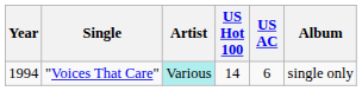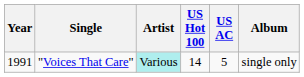 <table class="wikitable">
 <tr>
 <th>Year</th>
 <th>Single</th>
 <th>Artist</th>
 <th width="30"><a href='#'>US Hot 100</a></th>
 <th width="30"><a href='#'>US AC</a></th>
 <th>Album</th>
 </tr>
 <tr>
-<td>1994</td>
+<td>1991</td>
 <td>"<a href='#'>Voices That Care</a>"</td>
 <td style="background: paleturquoise;">Various</td>
 <td align="center">14</td>
-<td align="center">6</td>
+<td align="center">5</td>
 <td>single only</td>
 </tr>
 </table>
